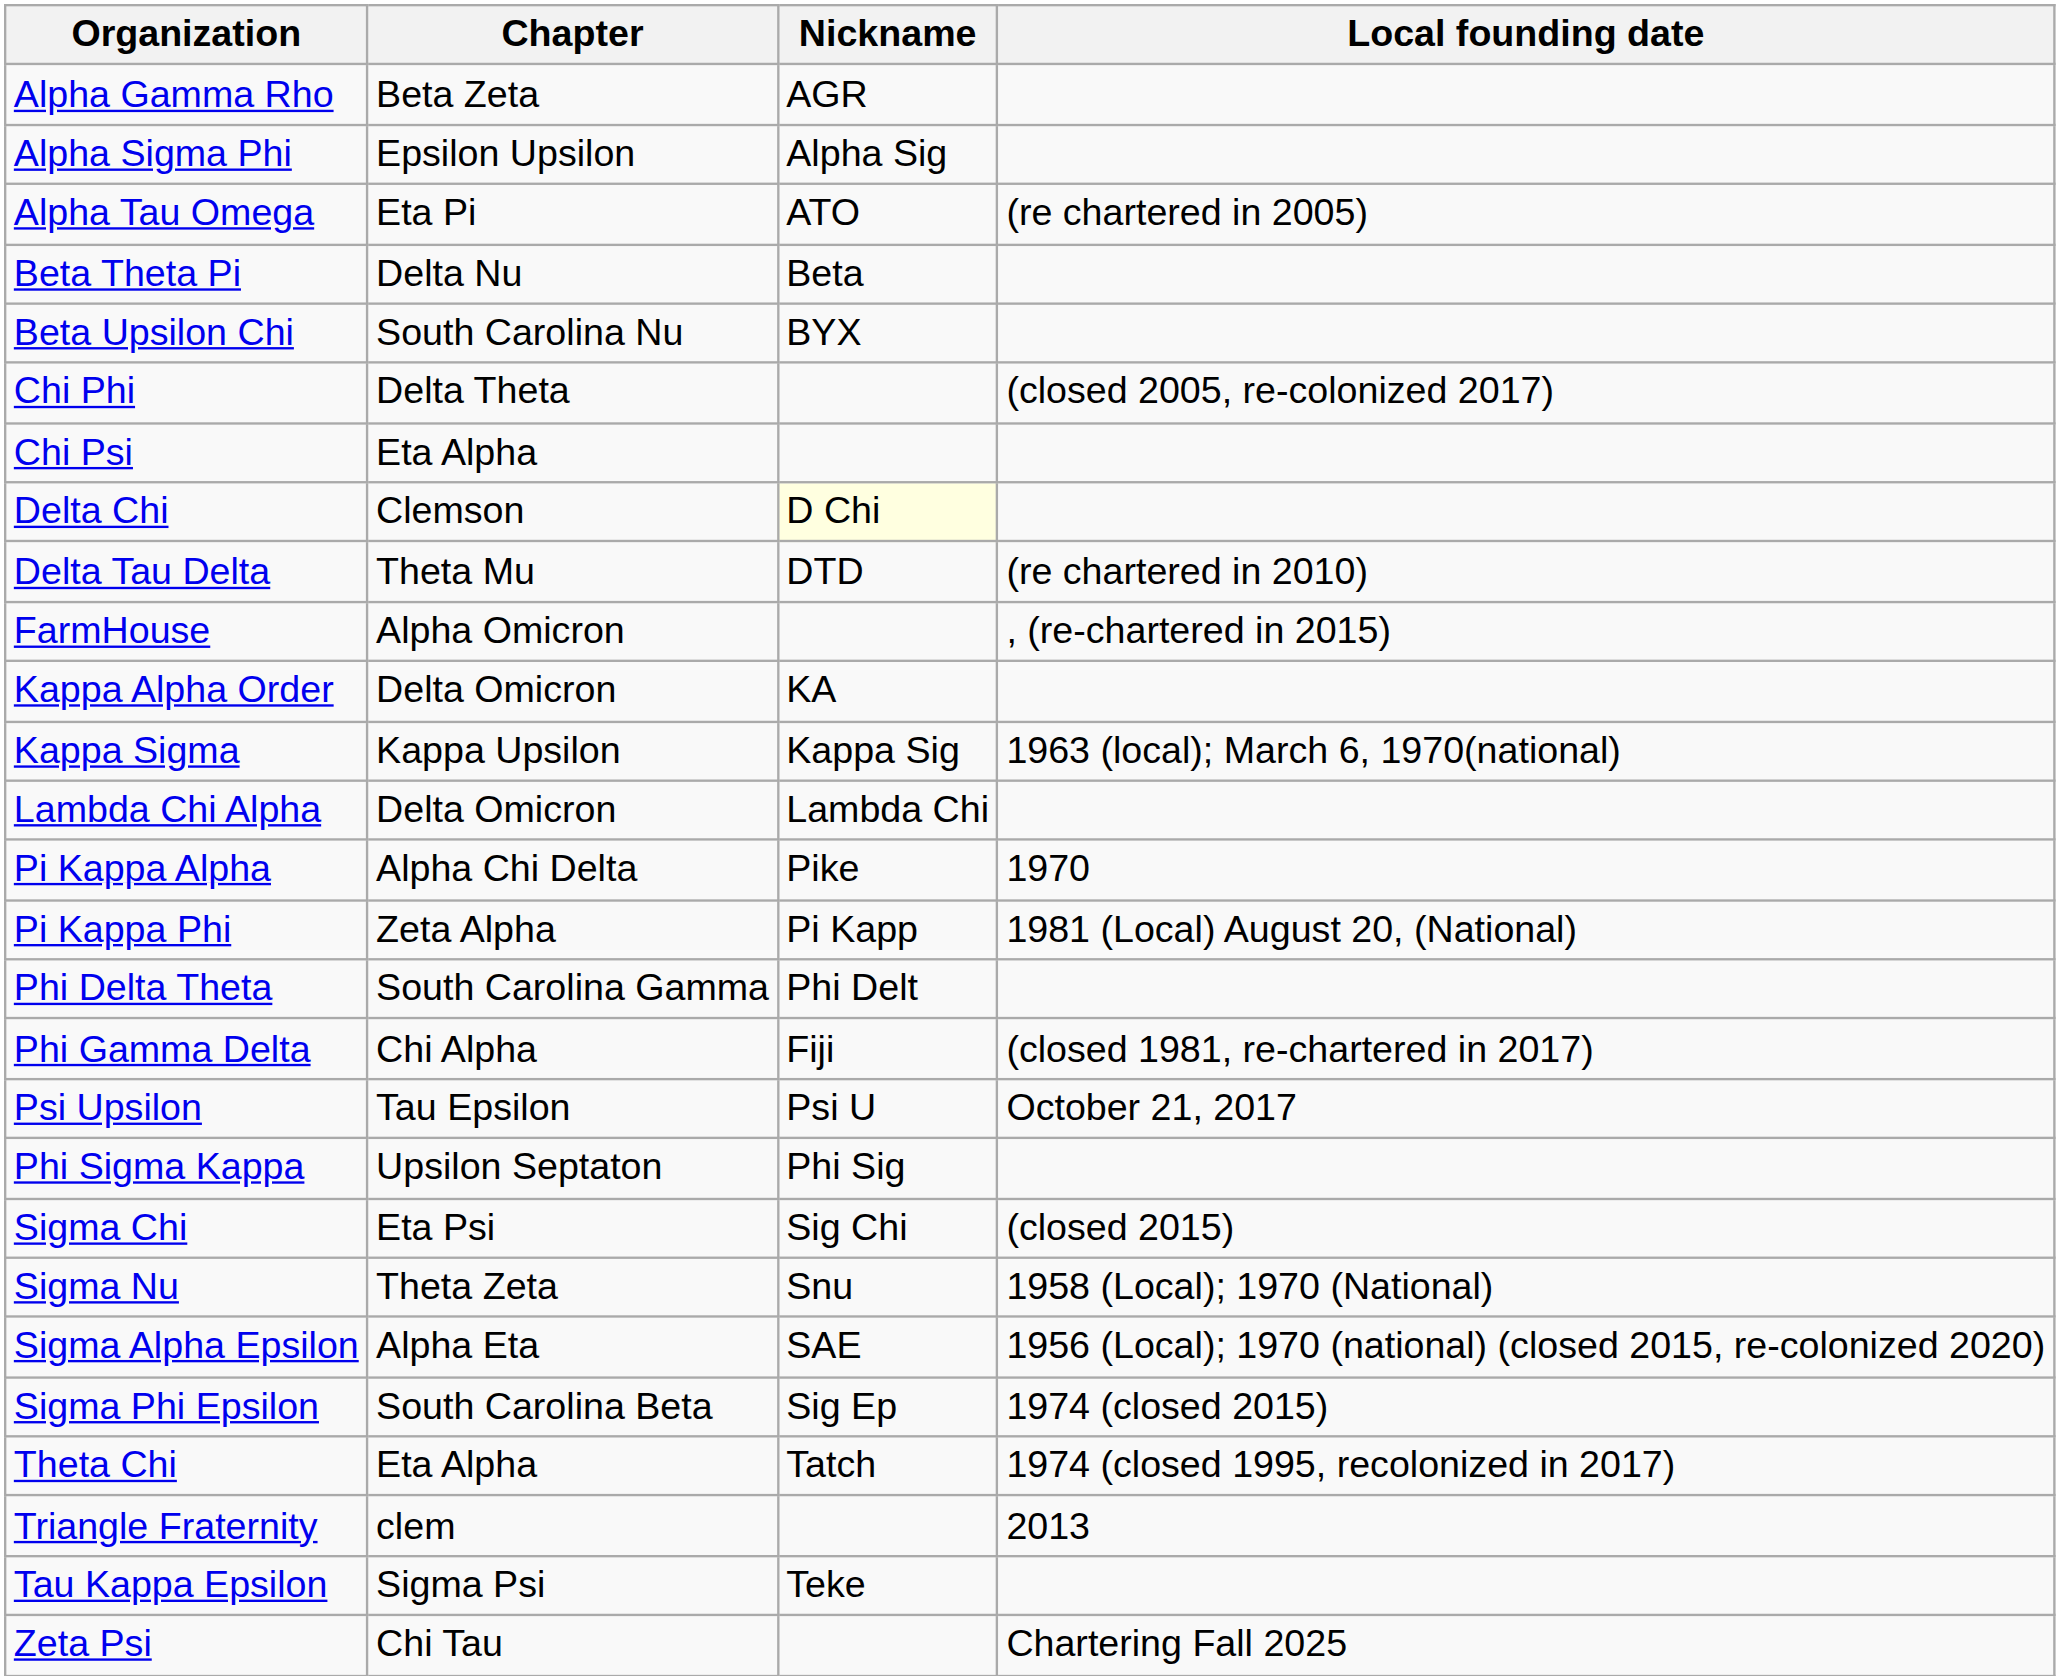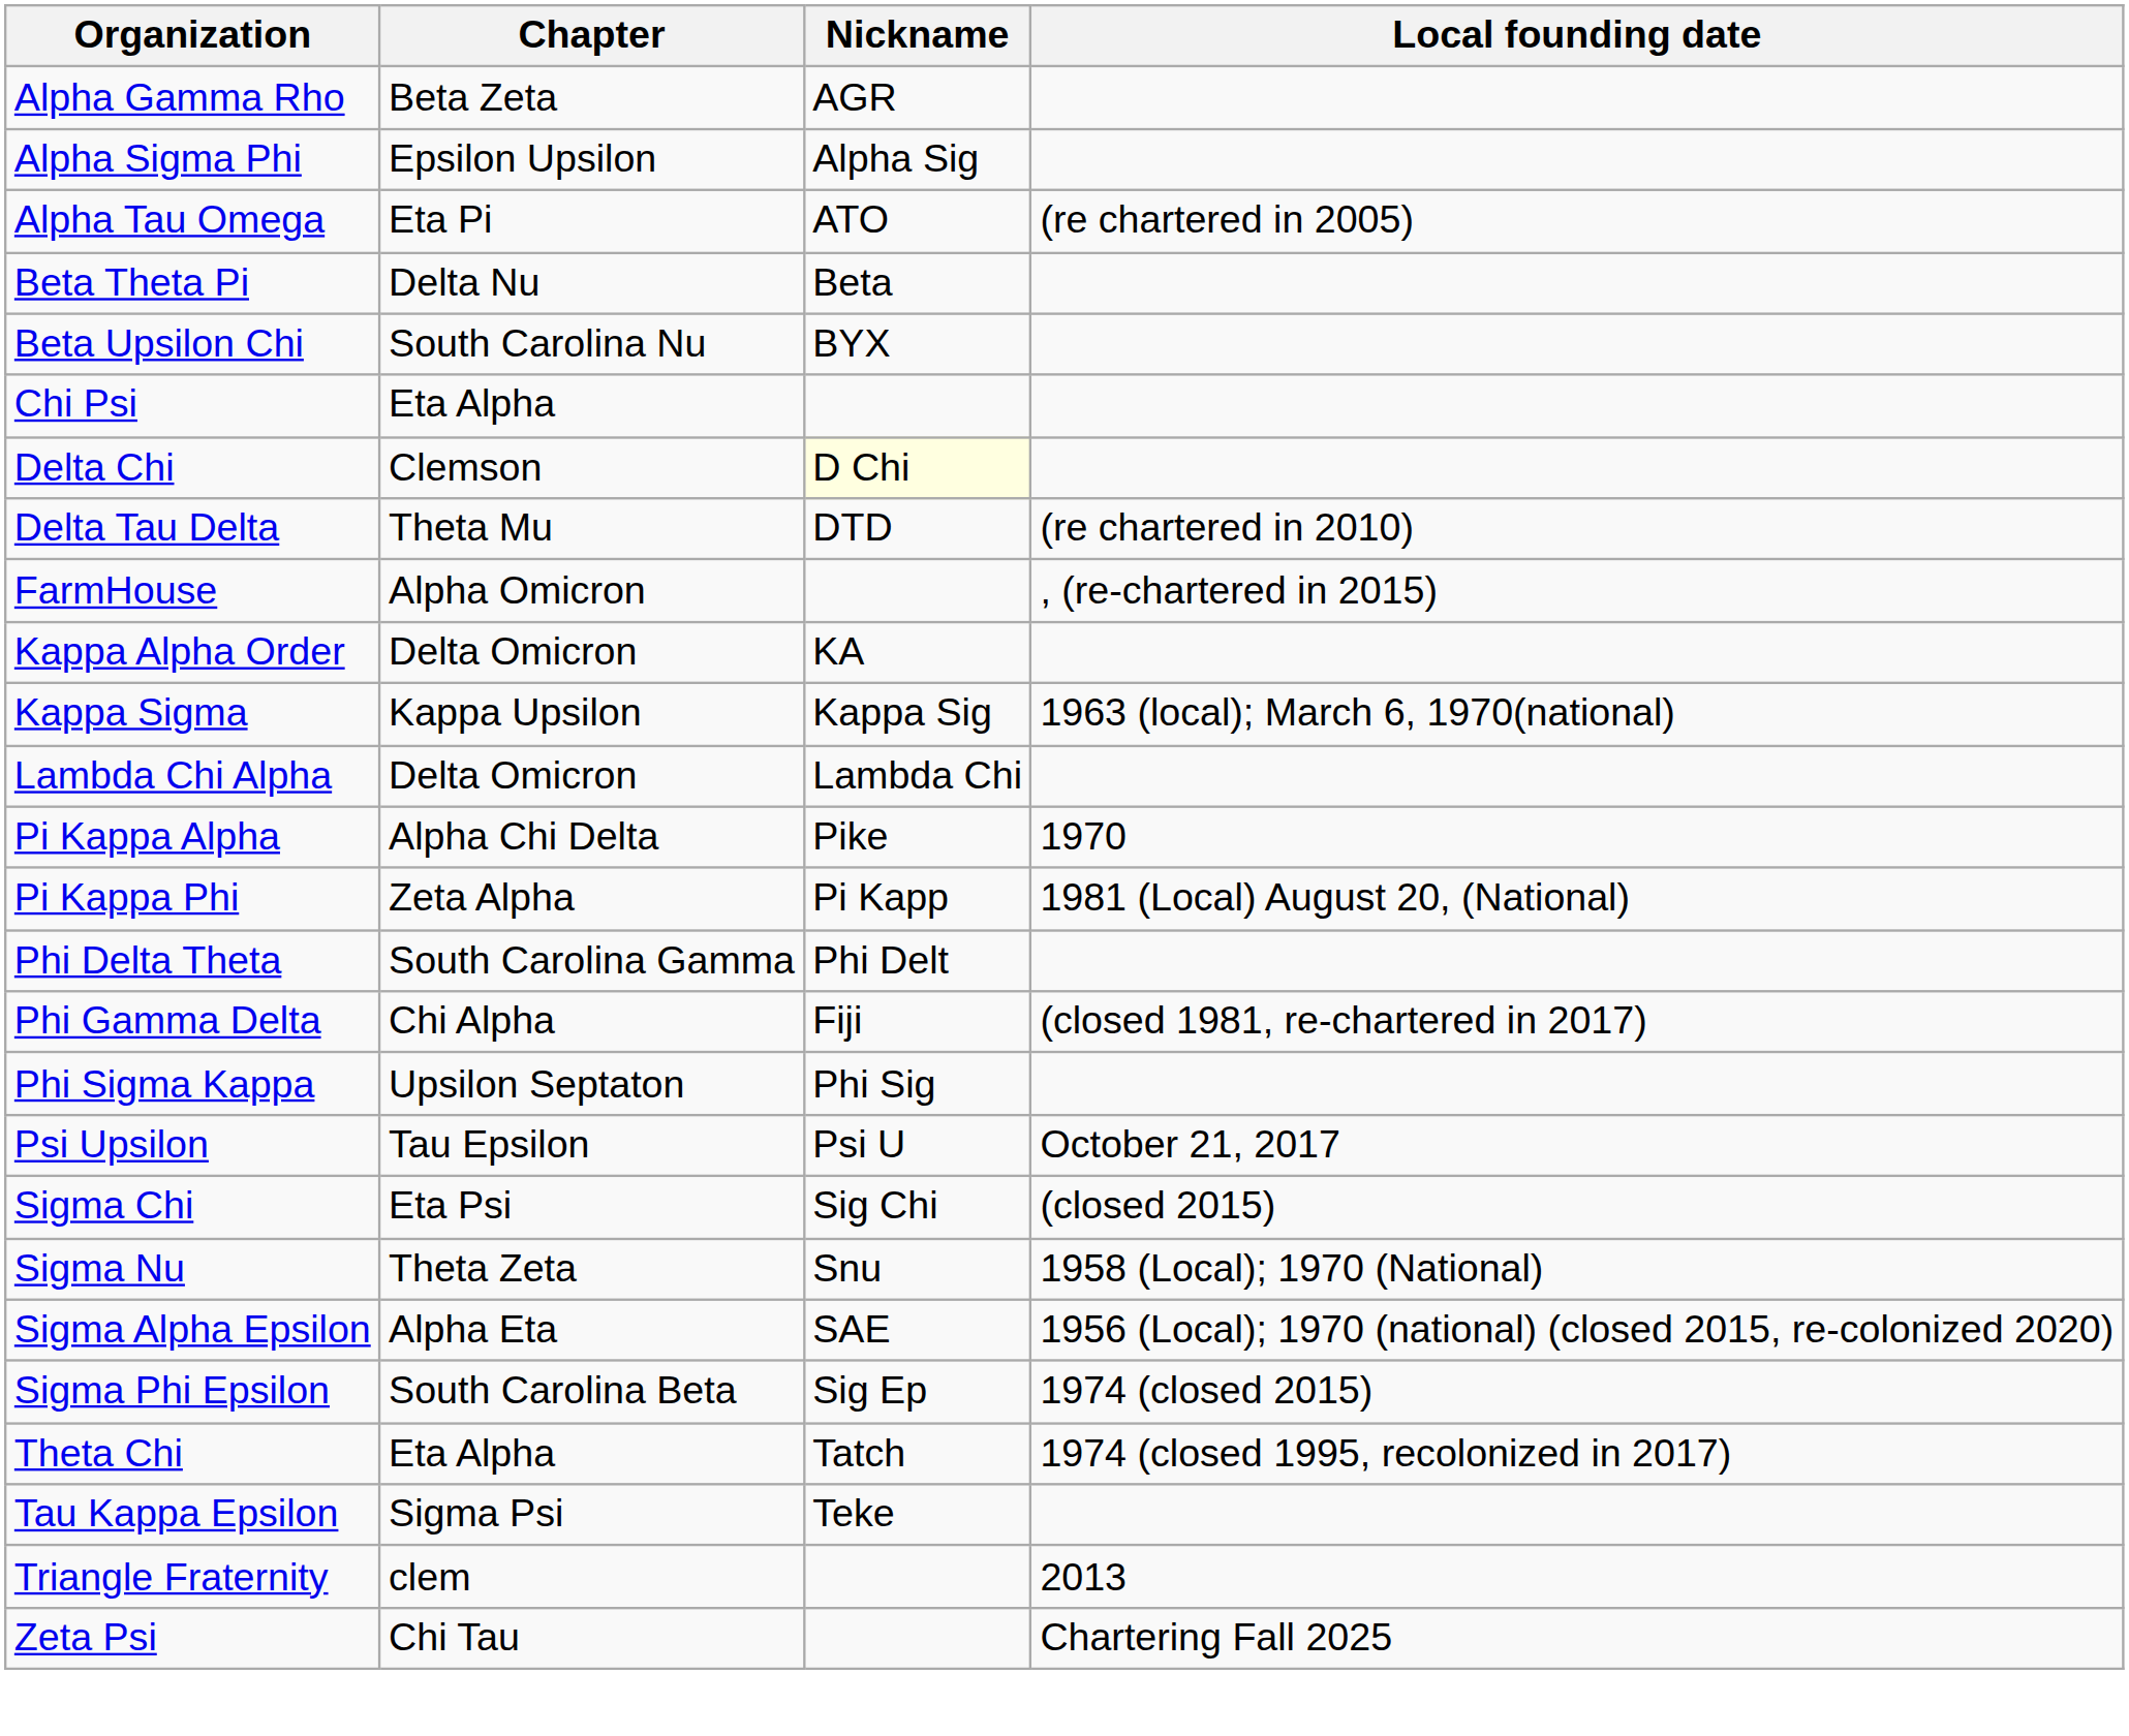 <table class="wikitable">
 <tr>
 <th>Organization</th>
 <th>Chapter</th>
 <th>Nickname</th>
 <th>Local founding date</th>
 </tr>
 <tr>
 <td><a href='#'>Alpha Gamma Rho</a></td>
 <td>Beta Zeta</td>
 <td>AGR</td>
 <td></td>
 </tr>
 <tr>
 <td><a href='#'>Alpha Sigma Phi</a></td>
 <td>Epsilon Upsilon</td>
 <td>Alpha Sig</td>
 <td></td>
 </tr>
 <tr>
 <td><a href='#'>Alpha Tau Omega</a></td>
 <td>Eta Pi</td>
 <td>ATO</td>
 <td> (re chartered in 2005)</td>
 </tr>
 <tr>
 <td><a href='#'>Beta Theta Pi</a></td>
 <td>Delta Nu</td>
 <td>Beta</td>
 <td></td>
 </tr>
 <tr>
 <td><a href='#'>Beta Upsilon Chi</a></td>
 <td>South Carolina Nu</td>
 <td>BYX</td>
 <td></td>
-</tr>
-<tr>
-<td><a href='#'>Chi Phi</a></td>
-<td>Delta Theta</td>
-<td></td>
-<td> (closed 2005, re-colonized 2017)</td>
 </tr>
 <tr>
 <td><a href='#'>Chi Psi</a></td>
 <td>Eta Alpha</td>
 <td></td>
 <td></td>
 </tr>
 <tr>
 <td><a href='#'>Delta Chi</a></td>
 <td>Clemson</td>
 <td style="background: lightyellow;">D Chi</td>
 <td></td>
 </tr>
 <tr>
 <td><a href='#'>Delta Tau Delta</a></td>
 <td>Theta Mu</td>
 <td>DTD</td>
 <td> (re chartered in 2010)</td>
 </tr>
 <tr>
 <td><a href='#'>FarmHouse</a></td>
 <td>Alpha Omicron</td>
 <td></td>
 <td>, (re-chartered in 2015)</td>
 </tr>
 <tr>
 <td><a href='#'>Kappa Alpha Order</a></td>
 <td>Delta Omicron</td>
 <td>KA</td>
 <td></td>
 </tr>
 <tr>
 <td><a href='#'>Kappa Sigma</a></td>
 <td>Kappa Upsilon</td>
 <td>Kappa Sig</td>
 <td>1963 (local); March 6, 1970(national)</td>
 </tr>
 <tr>
 <td><a href='#'>Lambda Chi Alpha</a></td>
 <td>Delta Omicron</td>
 <td>Lambda Chi</td>
 <td></td>
 </tr>
 <tr>
 <td><a href='#'>Pi Kappa Alpha</a></td>
 <td>Alpha Chi Delta</td>
 <td>Pike</td>
 <td>1970</td>
 </tr>
 <tr>
 <td><a href='#'>Pi Kappa Phi</a></td>
 <td>Zeta Alpha</td>
 <td>Pi Kapp</td>
 <td>1981 (Local) August 20, (National)</td>
 </tr>
 <tr>
 <td><a href='#'>Phi Delta Theta</a></td>
 <td>South Carolina Gamma</td>
 <td>Phi Delt</td>
 <td></td>
 </tr>
 <tr>
 <td><a href='#'>Phi Gamma Delta</a></td>
 <td>Chi Alpha</td>
 <td>Fiji</td>
 <td> (closed 1981, re-chartered in 2017)</td>
 </tr>
 <tr>
+<td><a href='#'>Phi Sigma Kappa</a></td>
+<td>Upsilon Septaton</td>
+<td>Phi Sig</td>
+<td></td>
+</tr>
+<tr>
 <td><a href='#'>Psi Upsilon</a></td>
 <td>Tau Epsilon</td>
 <td>Psi U</td>
 <td>October 21, 2017</td>
-</tr>
-<tr>
-<td><a href='#'>Phi Sigma Kappa</a></td>
-<td>Upsilon Septaton</td>
-<td>Phi Sig</td>
-<td></td>
 </tr>
 <tr>
 <td><a href='#'>Sigma Chi</a></td>
 <td>Eta Psi</td>
 <td>Sig Chi</td>
 <td> (closed 2015)</td>
 </tr>
 <tr>
 <td><a href='#'>Sigma Nu</a></td>
 <td>Theta Zeta</td>
 <td>Snu</td>
 <td>1958 (Local); 1970 (National)</td>
 </tr>
 <tr>
 <td><a href='#'>Sigma Alpha Epsilon</a></td>
 <td>Alpha Eta</td>
 <td>SAE</td>
 <td>1956 (Local); 1970 (national) (closed 2015, re-colonized 2020)</td>
 </tr>
 <tr>
 <td><a href='#'>Sigma Phi Epsilon</a></td>
 <td>South Carolina Beta</td>
 <td>Sig Ep</td>
 <td>1974 (closed 2015)</td>
 </tr>
 <tr>
 <td><a href='#'>Theta Chi</a></td>
 <td>Eta Alpha</td>
 <td>Tatch</td>
 <td>1974 (closed 1995, recolonized in 2017)</td>
 </tr>
 <tr>
+<td><a href='#'>Tau Kappa Epsilon</a></td>
+<td>Sigma Psi</td>
+<td>Teke</td>
+<td></td>
+</tr>
+<tr>
 <td><a href='#'>Triangle Fraternity</a></td>
 <td>clem</td>
 <td></td>
 <td>2013</td>
-</tr>
-<tr>
-<td><a href='#'>Tau Kappa Epsilon</a></td>
-<td>Sigma Psi</td>
-<td>Teke</td>
-<td></td>
 </tr>
 <tr>
 <td><a href='#'>Zeta Psi</a></td>
 <td>Chi Tau</td>
 <td></td>
 <td>Chartering Fall 2025</td>
 </tr>
 </table>
